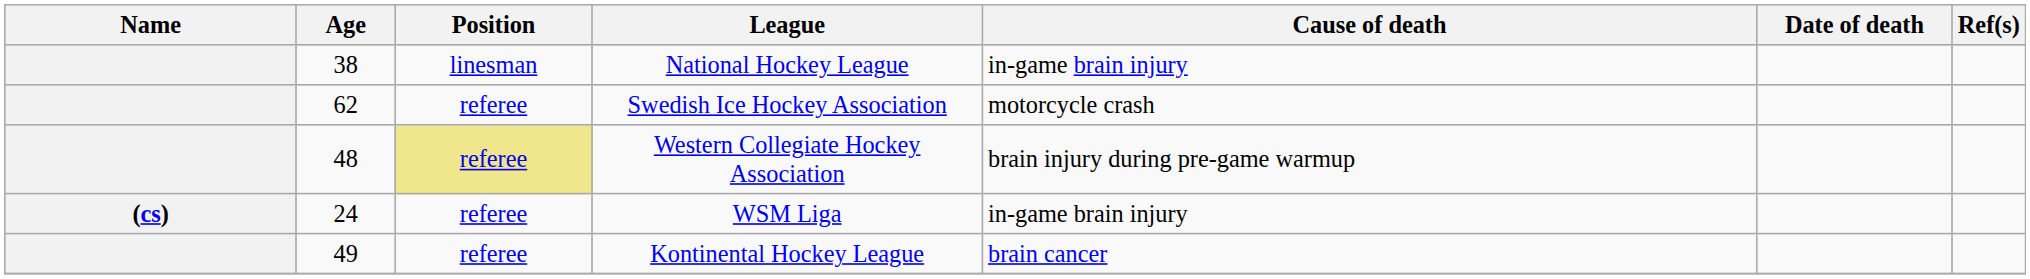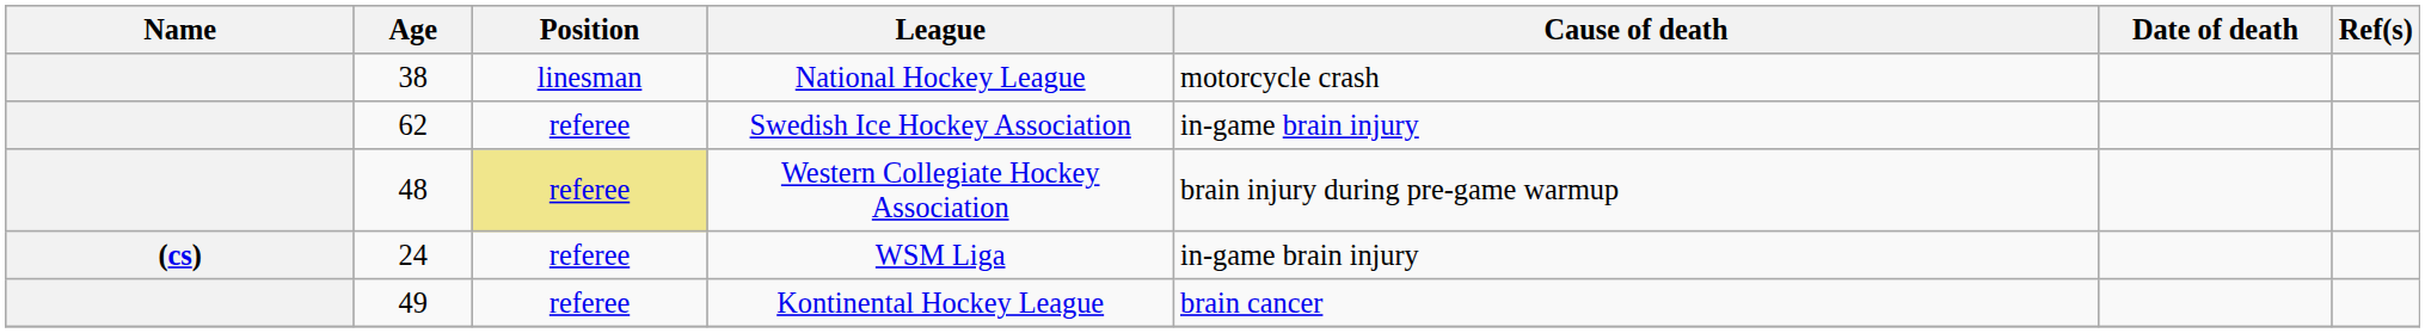 <table class="wikitable sortable plainrowheaders" style="width: 100%; font-size:95%; text-align:center;">
 <tr>
 <th scope="col" style="width: 15%;">Name</th>
 <th scope="col" style="width: 5%;">Age</th>
 <th scope="col" style="width: 10%;">Position</th>
 <th scope="col" style="width: 20%;">League</th>
 <th scope="col" style="width: 40%;">Cause of death</th>
 <th scope="col" style="width: 50%;">Date of death</th>
 <th scope="col" class=unsortable style="width: 5%;">Ref(s)</th>
 </tr>
 <tr>
 <th scope="row" style="text-align:center"></th>
 <td>38</td>
 <td><a href='#'>linesman</a></td>
 <td><a href='#'>National Hockey League</a></td>
-<td style="text-align:left">in-game <a href='#'>brain injury</a></td>
+<td style="text-align:left">motorcycle crash</td>
 <td></td>
 <td><br></td>
 </tr>
 <tr>
 <th scope="row" style="text-align:center"></th>
 <td>62</td>
 <td><a href='#'>referee</a></td>
 <td><a href='#'>Swedish Ice Hockey Association</a></td>
-<td style="text-align:left">motorcycle crash</td>
+<td style="text-align:left">in-game <a href='#'>brain injury</a></td>
 <td></td>
 <td></td>
 </tr>
 <tr>
 <th scope="row" style="text-align:center"></th>
 <td>48</td>
 <td style="background: khaki;"><a href='#'>referee</a></td>
 <td><a href='#'>Western Collegiate Hockey Association</a></td>
 <td style="text-align:left">brain injury during pre-game warmup</td>
 <td></td>
 <td></td>
 </tr>
 <tr>
 <th scope="row" style="text-align:center"> (<a href='#'>cs</a>)</th>
 <td>24</td>
 <td><a href='#'>referee</a></td>
 <td><a href='#'>WSM Liga</a></td>
 <td style="text-align:left">in-game brain injury</td>
 <td></td>
 <td></td>
 </tr>
 <tr>
 <th scope="row" style="text-align:center"></th>
 <td>49</td>
 <td><a href='#'>referee</a></td>
 <td><a href='#'>Kontinental Hockey League</a></td>
 <td style="text-align:left"><a href='#'>brain cancer</a></td>
 <td></td>
 <td></td>
 </tr>
 <tr>
 </tr>
 </table>
